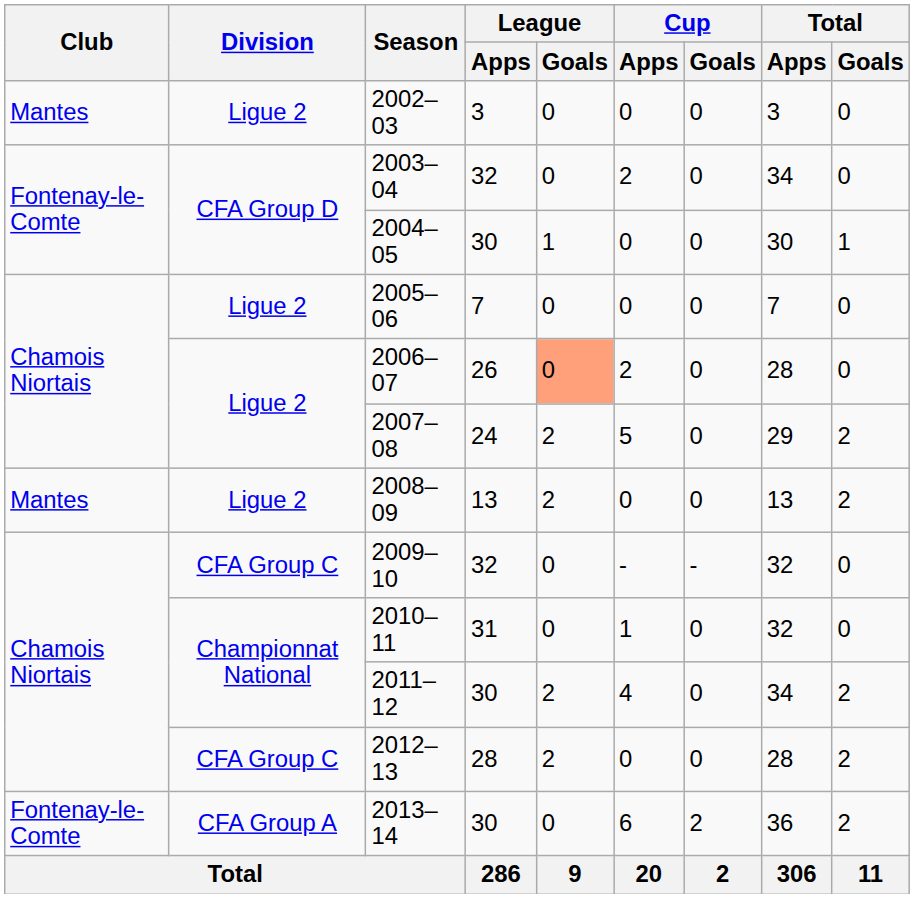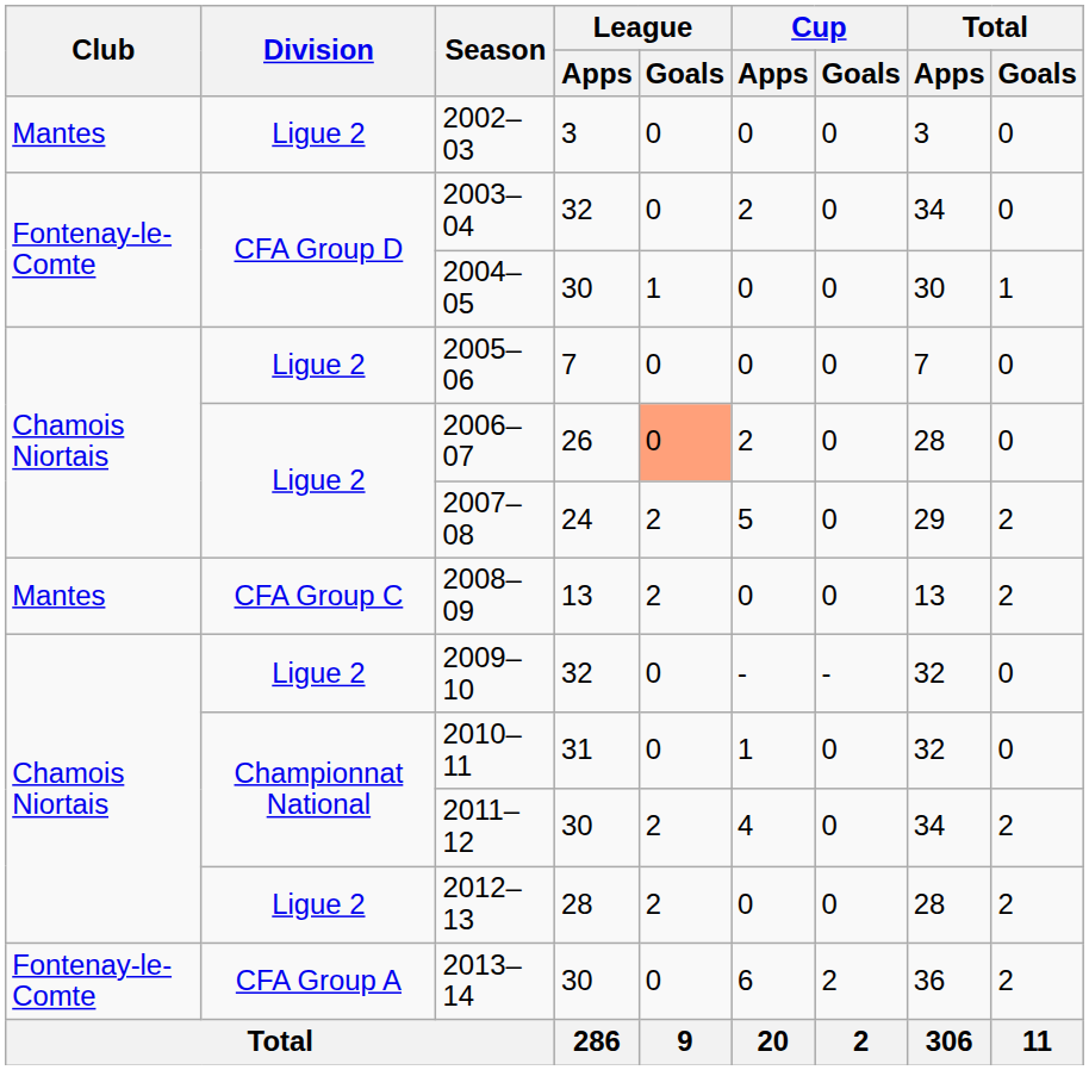 <table class="wikitable" border="1">
 <tr>
 <th rowspan="2">Club</th>
 <th rowspan="2"><a href='#'>Division</a></th>
 <th rowspan="2">Season</th>
 <th colspan="2">League</th>
 <th colspan="2"><a href='#'>Cup</a></th>
 <th colspan="2">Total</th>
 </tr>
 <tr>
 <th>Apps</th>
 <th>Goals</th>
 <th>Apps</th>
 <th>Goals</th>
 <th>Apps</th>
 <th>Goals</th>
 </tr>
 <tr>
 <td rowspan="1" valign=center><a href='#'>Mantes</a></td>
 <td valign=center align=center><a href='#'>Ligue 2</a></td>
 <td>2002–03</td>
 <td>3</td>
 <td>0</td>
 <td>0</td>
 <td>0</td>
 <td>3</td>
 <td>0</td>
 </tr>
 <tr>
 <td rowspan="2" valign=center><a href='#'>Fontenay-le-Comte</a></td>
 <td rowspan="2" valign=center align=center><a href='#'>CFA Group D</a></td>
 <td>2003–04</td>
 <td>32</td>
 <td>0</td>
 <td>2</td>
 <td>0</td>
 <td>34</td>
 <td>0</td>
 </tr>
 <tr>
 <td>2004–05</td>
 <td>30</td>
 <td>1</td>
 <td>0</td>
 <td>0</td>
 <td>30</td>
 <td>1</td>
 </tr>
 <tr>
 <td rowspan="3" valign=center><a href='#'>Chamois Niortais</a></td>
 <td valign=center align=center><a href='#'>Ligue 2</a></td>
 <td>2005–06</td>
 <td>7</td>
 <td>0</td>
 <td>0</td>
 <td>0</td>
 <td>7</td>
 <td>0</td>
 </tr>
 <tr>
 <td rowspan="2" valign=center align=center><a href='#'>Ligue 2</a></td>
 <td>2006–07</td>
 <td>26</td>
 <td style="background: lightsalmon;">0</td>
 <td>2</td>
 <td>0</td>
 <td>28</td>
 <td>0</td>
 </tr>
 <tr>
 <td>2007–08</td>
 <td>24</td>
 <td>2</td>
 <td>5</td>
 <td>0</td>
 <td>29</td>
 <td>2</td>
 </tr>
 <tr>
 <td rowspan="1" valign=center><a href='#'>Mantes</a></td>
-<td align=center><a href='#'>Ligue 2</a></td>
+<td valign=center align=center><a href='#'>CFA Group C</a></td>
 <td>2008–09</td>
 <td>13</td>
 <td>2</td>
 <td>0</td>
 <td>0</td>
 <td>13</td>
 <td>2</td>
 </tr>
 <tr>
 <td rowspan="4" valign=center><a href='#'>Chamois Niortais</a></td>
-<td valign=center align=center><a href='#'>CFA Group C</a></td>
+<td align=center><a href='#'>Ligue 2</a></td>
 <td>2009–10</td>
 <td>32</td>
 <td>0</td>
 <td>-</td>
 <td>-</td>
 <td>32</td>
 <td>0</td>
 </tr>
 <tr>
 <td rowspan="2" valign=center align=center><a href='#'>Championnat National</a></td>
 <td>2010–11</td>
 <td>31</td>
 <td>0</td>
 <td>1</td>
 <td>0</td>
 <td>32</td>
 <td>0</td>
 </tr>
 <tr>
 <td>2011–12</td>
 <td>30</td>
 <td>2</td>
 <td>4</td>
 <td>0</td>
 <td>34</td>
 <td>2</td>
 </tr>
 <tr>
-<td valign=center align=center><a href='#'>CFA Group C</a></td>
+<td align=center><a href='#'>Ligue 2</a></td>
 <td>2012–13</td>
 <td>28</td>
 <td>2</td>
 <td>0</td>
 <td>0</td>
 <td>28</td>
 <td>2</td>
 </tr>
 <tr>
 <td rowspan="1" valign=center><a href='#'>Fontenay-le-Comte</a></td>
 <td valign=center align=center><a href='#'>CFA Group A</a></td>
 <td>2013–14</td>
 <td>30</td>
 <td>0</td>
 <td>6</td>
 <td>2</td>
 <td>36</td>
 <td>2</td>
 </tr>
 <tr>
 <th colspan="3" align=center>Total</th>
 <th>286</th>
 <th>9</th>
 <th>20</th>
 <th>2</th>
 <th>306</th>
 <th>11</th>
 </tr>
 </table>
